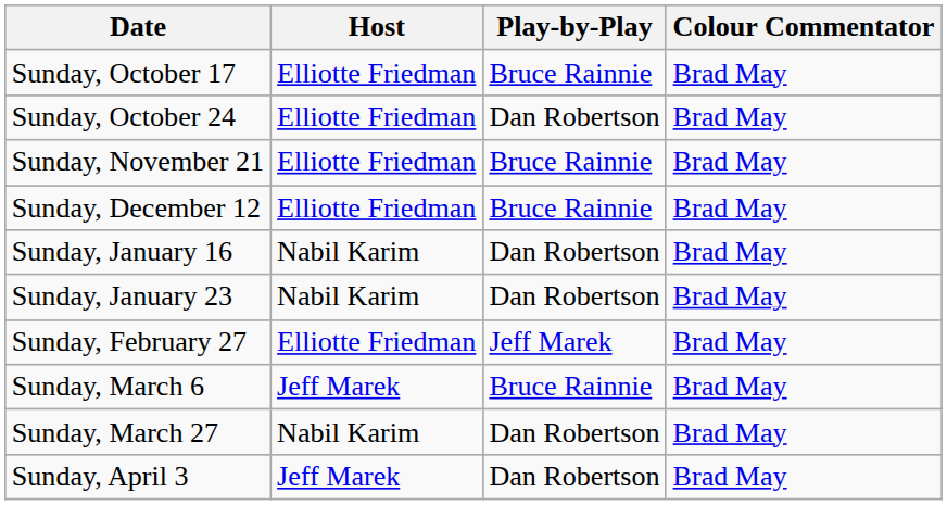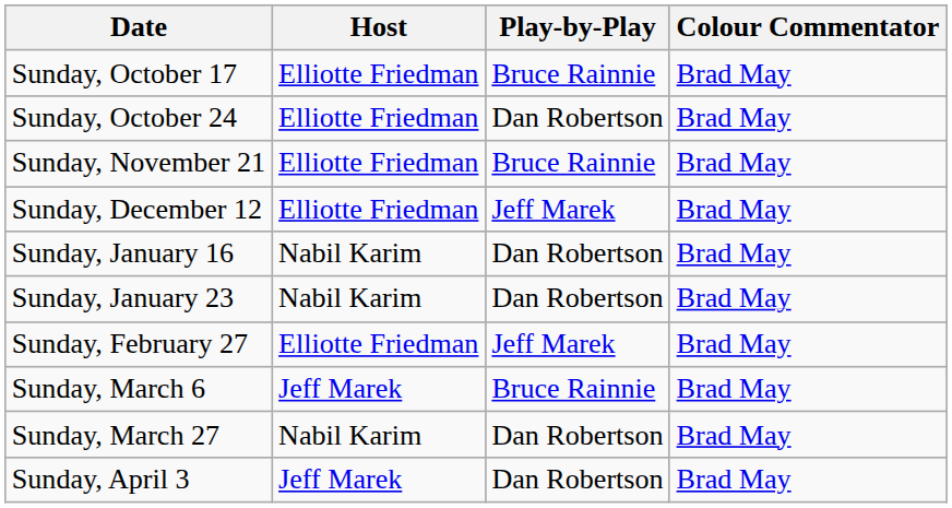 <table class="wikitable">
 <tr>
 <th>Date</th>
 <th>Host</th>
 <th>Play-by-Play</th>
 <th>Colour Commentator</th>
 </tr>
 <tr>
 <td>Sunday, October 17</td>
 <td><a href='#'>Elliotte Friedman</a></td>
 <td><a href='#'>Bruce Rainnie</a></td>
 <td><a href='#'>Brad May</a></td>
 </tr>
 <tr>
 <td>Sunday, October 24</td>
 <td><a href='#'>Elliotte Friedman</a></td>
 <td>Dan Robertson</td>
 <td><a href='#'>Brad May</a></td>
 </tr>
 <tr>
 <td>Sunday, November 21</td>
 <td><a href='#'>Elliotte Friedman</a></td>
 <td><a href='#'>Bruce Rainnie</a></td>
 <td><a href='#'>Brad May</a></td>
 </tr>
 <tr>
 <td>Sunday, December 12</td>
 <td><a href='#'>Elliotte Friedman</a></td>
-<td><a href='#'>Bruce Rainnie</a></td>
+<td><a href='#'>Jeff Marek</a></td>
 <td><a href='#'>Brad May</a></td>
 </tr>
 <tr>
 <td>Sunday, January 16</td>
 <td>Nabil Karim</td>
 <td>Dan Robertson</td>
 <td><a href='#'>Brad May</a></td>
 </tr>
 <tr>
 <td>Sunday, January 23</td>
 <td>Nabil Karim</td>
 <td>Dan Robertson</td>
 <td><a href='#'>Brad May</a></td>
 </tr>
 <tr>
 <td>Sunday, February 27</td>
 <td><a href='#'>Elliotte Friedman</a></td>
 <td><a href='#'>Jeff Marek</a></td>
 <td><a href='#'>Brad May</a></td>
 </tr>
 <tr>
 <td>Sunday, March 6</td>
 <td><a href='#'>Jeff Marek</a></td>
 <td><a href='#'>Bruce Rainnie</a></td>
 <td><a href='#'>Brad May</a></td>
 </tr>
 <tr>
 <td>Sunday, March 27</td>
 <td>Nabil Karim</td>
 <td>Dan Robertson</td>
 <td><a href='#'>Brad May</a></td>
 </tr>
 <tr>
 <td>Sunday, April 3</td>
 <td><a href='#'>Jeff Marek</a></td>
 <td>Dan Robertson</td>
 <td><a href='#'>Brad May</a></td>
 </tr>
 </table>
